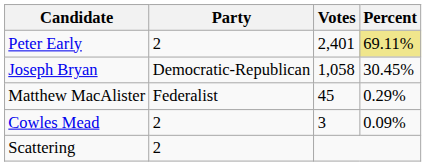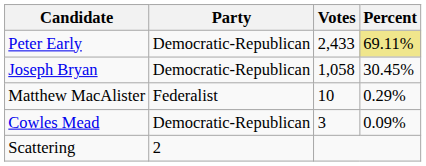 <table class=wikitable>
 <tr>
 <th>Candidate</th>
 <th>Party</th>
 <th>Votes</th>
 <th>Percent</th>
 </tr>
 <tr>
 <td><a href='#'>Peter Early</a></td>
-<td>2</td>
-<td>2,401</td>
+<td>Democratic-Republican</td>
+<td>2,433</td>
 <td style="background: khaki;">69.11%</td>
 </tr>
 <tr>
 <td><a href='#'>Joseph Bryan</a></td>
 <td>Democratic-Republican</td>
 <td>1,058</td>
 <td>30.45%</td>
 </tr>
 <tr>
 <td>Matthew MacAlister</td>
 <td>Federalist</td>
-<td>45</td>
+<td>10</td>
 <td>0.29%</td>
 </tr>
 <tr>
 <td><a href='#'>Cowles Mead</a></td>
-<td>2</td>
+<td>Democratic-Republican</td>
 <td>3</td>
 <td>0.09%</td>
 </tr>
 <tr>
 <td>Scattering</td>
 <td>2</td>
 </tr>
 </table>
